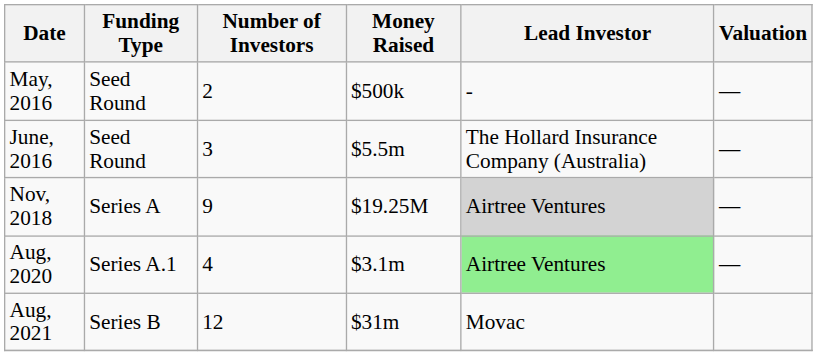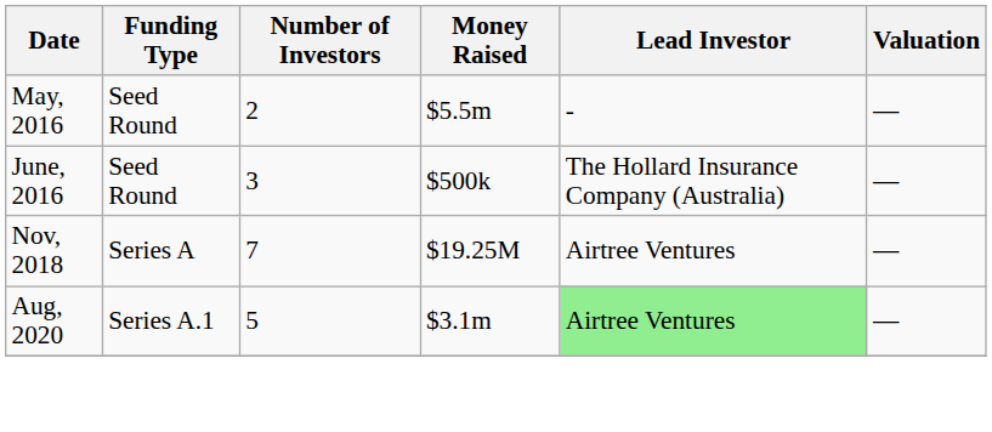 <table class="wikitable">
 <tr>
 <th>Date</th>
 <th>Funding Type</th>
 <th>Number of Investors</th>
 <th>Money Raised</th>
 <th>Lead Investor</th>
 <th>Valuation</th>
 </tr>
 <tr>
 <td>May, 2016</td>
 <td>Seed Round</td>
 <td>2</td>
-<td>$500k</td>
+<td>$5.5m</td>
 <td>-</td>
 <td>—</td>
 </tr>
 <tr>
 <td>June, 2016</td>
 <td>Seed Round</td>
 <td>3</td>
-<td>$5.5m</td>
+<td>$500k</td>
 <td>The Hollard Insurance Company (Australia)</td>
 <td>—</td>
 </tr>
 <tr>
 <td>Nov, 2018</td>
 <td>Series A</td>
-<td>9</td>
+<td>7</td>
 <td>$19.25M</td>
-<td style="background: lightgrey;">Airtree Ventures</td>
+<td>Airtree Ventures</td>
 <td>—</td>
 </tr>
 <tr>
 <td>Aug, 2020</td>
 <td>Series A.1</td>
-<td>4</td>
+<td>5</td>
 <td>$3.1m</td>
 <td style="background: lightgreen;">Airtree Ventures</td>
 <td>—</td>
 </tr>
 <tr>
-<td>Aug, 2021</td>
-<td>Series B</td>
-<td>12</td>
-<td>$31m</td>
-<td>Movac</td>
-<td></td>
-</tr>
-<tr>
 </tr>
 </table>
